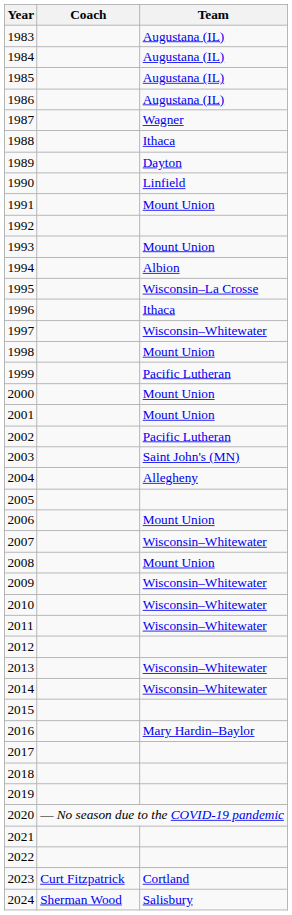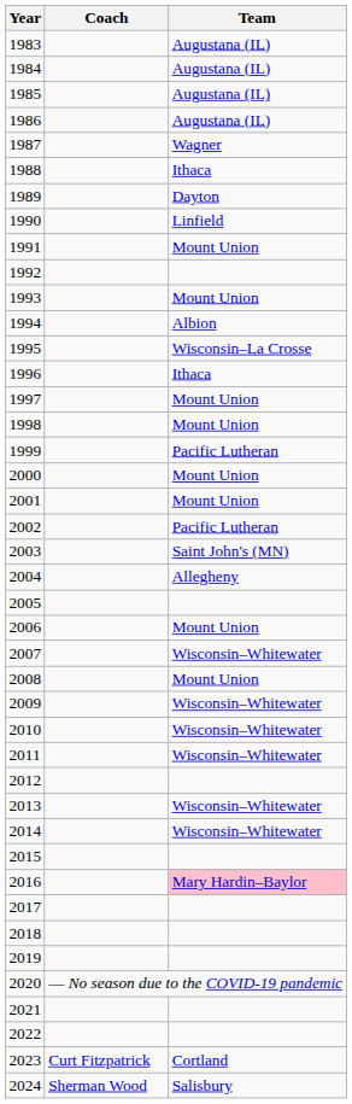 <table class="wikitable sortable">
 <tr>
 <th>Year</th>
 <th>Coach</th>
 <th>Team</th>
 </tr>
 <tr>
 <td>1983</td>
 <td></td>
 <td><a href='#'>Augustana (IL)</a></td>
 </tr>
 <tr>
 <td>1984</td>
 <td></td>
 <td><a href='#'>Augustana (IL)</a></td>
 </tr>
 <tr>
 <td>1985</td>
 <td></td>
 <td><a href='#'>Augustana (IL)</a></td>
 </tr>
 <tr>
 <td>1986</td>
 <td></td>
 <td><a href='#'>Augustana (IL)</a></td>
 </tr>
 <tr>
 <td>1987</td>
 <td></td>
 <td><a href='#'>Wagner</a></td>
 </tr>
 <tr>
 <td>1988</td>
 <td></td>
 <td><a href='#'>Ithaca</a></td>
 </tr>
 <tr>
 <td>1989</td>
 <td></td>
 <td><a href='#'>Dayton</a></td>
 </tr>
 <tr>
 <td>1990</td>
 <td></td>
 <td><a href='#'>Linfield</a></td>
 </tr>
 <tr>
 <td>1991</td>
 <td></td>
 <td><a href='#'>Mount Union</a></td>
 </tr>
 <tr>
 <td>1992</td>
 <td></td>
 <td></td>
 </tr>
 <tr>
 <td>1993</td>
 <td></td>
 <td><a href='#'>Mount Union</a></td>
 </tr>
 <tr>
 <td>1994</td>
 <td></td>
 <td><a href='#'>Albion</a></td>
 </tr>
 <tr>
 <td>1995</td>
 <td></td>
 <td><a href='#'>Wisconsin–La Crosse</a></td>
 </tr>
 <tr>
 <td>1996</td>
 <td></td>
 <td><a href='#'>Ithaca</a></td>
 </tr>
 <tr>
 <td>1997</td>
 <td></td>
-<td><a href='#'>Wisconsin–Whitewater</a></td>
+<td><a href='#'>Mount Union</a></td>
 </tr>
 <tr>
 <td>1998</td>
 <td></td>
 <td><a href='#'>Mount Union</a></td>
 </tr>
 <tr>
 <td>1999</td>
 <td></td>
 <td><a href='#'>Pacific Lutheran</a></td>
 </tr>
 <tr>
 <td>2000</td>
 <td></td>
 <td><a href='#'>Mount Union</a></td>
 </tr>
 <tr>
 <td>2001</td>
 <td></td>
 <td><a href='#'>Mount Union</a></td>
 </tr>
 <tr>
 <td>2002</td>
 <td></td>
 <td><a href='#'>Pacific Lutheran</a></td>
 </tr>
 <tr>
 <td>2003</td>
 <td></td>
 <td><a href='#'>Saint John's (MN)</a></td>
 </tr>
 <tr>
 <td>2004</td>
 <td></td>
 <td><a href='#'>Allegheny</a></td>
 </tr>
 <tr>
 <td>2005</td>
 <td></td>
 <td></td>
 </tr>
 <tr>
 <td>2006</td>
 <td></td>
 <td><a href='#'>Mount Union</a></td>
 </tr>
 <tr>
 <td>2007</td>
 <td></td>
 <td><a href='#'>Wisconsin–Whitewater</a></td>
 </tr>
 <tr>
 <td>2008</td>
 <td></td>
 <td><a href='#'>Mount Union</a></td>
 </tr>
 <tr>
 <td>2009</td>
 <td></td>
 <td><a href='#'>Wisconsin–Whitewater</a></td>
 </tr>
 <tr>
 <td>2010</td>
 <td></td>
 <td><a href='#'>Wisconsin–Whitewater</a></td>
 </tr>
 <tr>
 <td>2011</td>
 <td></td>
 <td><a href='#'>Wisconsin–Whitewater</a></td>
 </tr>
 <tr>
 <td>2012</td>
 <td></td>
 <td></td>
 </tr>
 <tr>
 <td>2013</td>
 <td></td>
 <td><a href='#'>Wisconsin–Whitewater</a></td>
 </tr>
 <tr>
 <td>2014</td>
 <td></td>
 <td><a href='#'>Wisconsin–Whitewater</a></td>
 </tr>
 <tr>
 <td>2015</td>
 <td></td>
 <td></td>
 </tr>
 <tr>
 <td>2016</td>
 <td></td>
-<td><a href='#'>Mary Hardin–Baylor</a></td>
+<td style="background: pink;"><a href='#'>Mary Hardin–Baylor</a></td>
 </tr>
 <tr>
 <td>2017</td>
 <td></td>
 <td></td>
 </tr>
 <tr>
 <td>2018</td>
 <td></td>
 <td></td>
 </tr>
 <tr>
 <td>2019</td>
 <td></td>
 <td></td>
 </tr>
 <tr>
 <td>2020</td>
 <td align="center" colspan=2><span>—</span> <em>No season due to the <a href='#'>COVID-19 pandemic</a></em></td>
 </tr>
 <tr>
 <td>2021</td>
 <td></td>
 <td></td>
 </tr>
 <tr>
 <td>2022</td>
 <td></td>
 <td></td>
 </tr>
 <tr>
 <td>2023</td>
 <td><a href='#'>Curt Fitzpatrick</a></td>
 <td><a href='#'>Cortland</a></td>
 </tr>
 <tr>
 <td>2024</td>
 <td><a href='#'>Sherman Wood</a></td>
 <td><a href='#'>Salisbury</a></td>
 </tr>
 </table>
